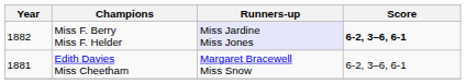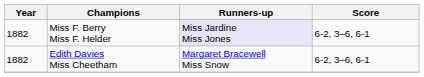 <table class="wikitable" style="font-size:95%;">
 <tr>
 <th style="width:60px;">Year</th>
 <th style="width:200px;">Champions</th>
 <th style="width:200px;">Runners-up</th>
 <th style="width:160px;">Score</th>
 </tr>
 <tr>
 <td>1882</td>
 <td> Miss F. Berry<br> Miss F. Helder</td>
 <td style="background: lavender;"> Miss Jardine<br> Miss Jones</td>
-<td><strong>6-2, 3–6, 6-1</strong></td>
+<td>6-2, 3–6, 6-1</td>
 </tr>
 <tr>
-<td>1881</td>
+<td>1882</td>
 <td> <a href='#'>Edith Davies</a><br> Miss Cheetham</td>
 <td> <a href='#'>Margaret Bracewell</a><br> Miss Snow</td>
 <td>6-2, 3–6, 6-1</td>
 </tr>
 <tr>
 </tr>
 </table>
